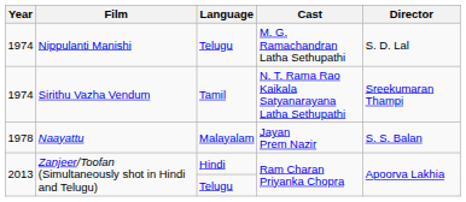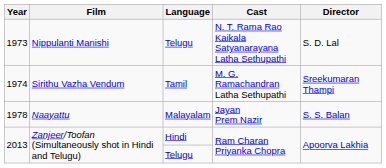 <table class="wikitable sortable" style="font-size:95%;">
 <tr>
 <th>Year</th>
 <th>Film</th>
 <th>Language</th>
 <th>Cast</th>
 <th>Director</th>
 </tr>
 <tr>
-<td>1974</td>
+<td>1973</td>
 <td><a href='#'>Nippulanti Manishi</a></td>
 <td><a href='#'>Telugu</a></td>
-<td><a href='#'>M. G. Ramachandran</a><br>Latha Sethupathi</td>
+<td><a href='#'>N. T. Rama Rao</a><br><a href='#'>Kaikala Satyanarayana</a><br><a href='#'>Latha Sethupathi</a></td>
 <td>S. D. Lal</td>
 </tr>
 <tr>
 <td>1974</td>
 <td><a href='#'>Sirithu Vazha Vendum</a></td>
 <td><a href='#'>Tamil</a></td>
-<td><a href='#'>N. T. Rama Rao</a><br><a href='#'>Kaikala Satyanarayana</a><br><a href='#'>Latha Sethupathi</a></td>
+<td><a href='#'>M. G. Ramachandran</a><br>Latha Sethupathi</td>
 <td><a href='#'>Sreekumaran Thampi</a></td>
 </tr>
 <tr>
 <td>1978</td>
 <td><em><a href='#'>Naayattu</a></em></td>
 <td><a href='#'>Malayalam</a></td>
 <td><a href='#'>Jayan</a><br><a href='#'>Prem Nazir</a></td>
 <td><a href='#'>S. S. Balan</a></td>
 </tr>
 <tr>
 <td rowspan="2">2013</td>
 <td rowspan="2"><em><a href='#'>Zanjeer</a>/Toofan</em><br>(Simultaneously shot in Hindi and Telugu)</td>
 <td><a href='#'>Hindi</a></td>
 <td rowspan="2"><a href='#'>Ram Charan</a><br><a href='#'>Priyanka Chopra</a></td>
 <td rowspan="2"><a href='#'>Apoorva Lakhia</a></td>
 </tr>
 <tr>
 <td><a href='#'>Telugu</a></td>
 </tr>
 </table>
